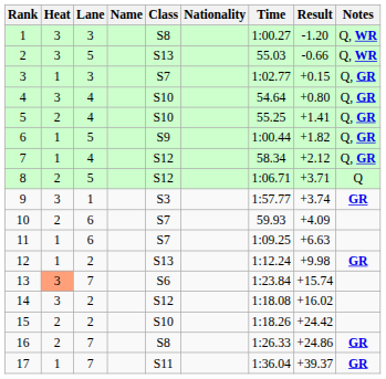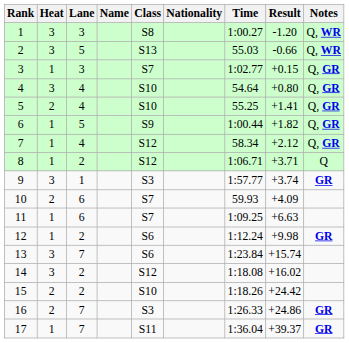 <table class="wikitable sortable" style="text-align:center">
 <tr>
 <th>Rank</th>
 <th>Heat</th>
 <th>Lane</th>
 <th>Name</th>
 <th>Class</th>
 <th>Nationality</th>
 <th>Time</th>
 <th>Result</th>
 <th>Notes</th>
 </tr>
 <tr bgcolor="ccffcc">
 <td>1</td>
 <td>3</td>
 <td>3</td>
 <td align=left></td>
 <td>S8</td>
 <td align=left></td>
 <td>1:00.27</td>
 <td>-1.20</td>
 <td>Q, <strong><a href='#'>WR</a></strong></td>
 </tr>
 <tr bgcolor="ccffcc">
 <td>2</td>
 <td>3</td>
 <td>5</td>
 <td align=left></td>
 <td>S13</td>
 <td align=left></td>
 <td>55.03</td>
 <td>-0.66</td>
 <td>Q, <strong><a href='#'>WR</a></strong></td>
 </tr>
 <tr bgcolor="ccffcc">
 <td>3</td>
 <td>1</td>
 <td>3</td>
 <td align=left></td>
 <td>S7</td>
 <td align=left></td>
 <td>1:02.77</td>
 <td>+0.15</td>
 <td>Q, <strong><a href='#'>GR</a></strong></td>
 </tr>
 <tr bgcolor="ccffcc">
 <td>4</td>
 <td>3</td>
 <td>4</td>
 <td align=left></td>
 <td>S10</td>
 <td align=left></td>
 <td>54.64</td>
 <td>+0.80</td>
 <td>Q, <strong><a href='#'>GR</a></strong></td>
 </tr>
 <tr bgcolor="ccffcc">
 <td>5</td>
 <td>2</td>
 <td>4</td>
 <td align=left></td>
 <td>S10</td>
 <td align=left></td>
 <td>55.25</td>
 <td>+1.41</td>
 <td>Q, <strong><a href='#'>GR</a></strong></td>
 </tr>
 <tr bgcolor="ccffcc">
 <td>6</td>
 <td>1</td>
 <td>5</td>
 <td align=left></td>
 <td>S9</td>
 <td align=left></td>
 <td>1:00.44</td>
 <td>+1.82</td>
 <td>Q, <strong><a href='#'>GR</a></strong></td>
 </tr>
 <tr bgcolor="ccffcc">
 <td>7</td>
 <td>1</td>
 <td>4</td>
 <td align=left></td>
 <td>S12</td>
 <td align=left></td>
 <td>58.34</td>
 <td>+2.12</td>
 <td>Q, <strong><a href='#'>GR</a></strong></td>
 </tr>
 <tr bgcolor="ccffcc">
 <td>8</td>
+<td>1</td>
 <td>2</td>
-<td>5</td>
 <td align=left></td>
 <td>S12</td>
 <td align=left></td>
 <td>1:06.71</td>
 <td>+3.71</td>
 <td>Q</td>
 </tr>
 <tr>
 <td>9</td>
 <td>3</td>
 <td>1</td>
 <td align=left></td>
 <td>S3</td>
 <td align=left></td>
 <td>1:57.77</td>
 <td>+3.74</td>
 <td><strong><a href='#'>GR</a></strong></td>
 </tr>
 <tr>
 <td>10</td>
 <td>2</td>
 <td>6</td>
 <td align=left></td>
 <td>S7</td>
 <td align=left></td>
 <td>59.93</td>
 <td>+4.09</td>
 <td></td>
 </tr>
 <tr>
 <td>11</td>
 <td>1</td>
 <td>6</td>
 <td align=left></td>
 <td>S7</td>
 <td align=left></td>
 <td>1:09.25</td>
 <td>+6.63</td>
 <td></td>
 </tr>
 <tr>
 <td>12</td>
 <td>1</td>
 <td>2</td>
 <td align=left></td>
-<td>S13</td>
+<td>S6</td>
 <td align=left></td>
 <td>1:12.24</td>
 <td>+9.98</td>
 <td><strong><a href='#'>GR</a></strong></td>
 </tr>
 <tr>
 <td>13</td>
-<td style="background: lightsalmon;">3</td>
+<td>3</td>
 <td>7</td>
 <td align=left></td>
 <td>S6</td>
 <td align=left></td>
 <td>1:23.84</td>
 <td>+15.74</td>
 <td></td>
 </tr>
 <tr>
 <td>14</td>
 <td>3</td>
 <td>2</td>
 <td align=left></td>
 <td>S12</td>
 <td align=left></td>
 <td>1:18.08</td>
 <td>+16.02</td>
 <td></td>
 </tr>
 <tr>
 <td>15</td>
 <td>2</td>
 <td>2</td>
 <td align=left></td>
 <td>S10</td>
 <td align=left></td>
 <td>1:18.26</td>
 <td>+24.42</td>
 <td></td>
 </tr>
 <tr>
 <td>16</td>
 <td>2</td>
 <td>7</td>
 <td align=left></td>
-<td>S8</td>
+<td>S3</td>
 <td align=left></td>
 <td>1:26.33</td>
 <td>+24.86</td>
 <td><strong><a href='#'>GR</a></strong></td>
 </tr>
 <tr>
 <td>17</td>
 <td>1</td>
 <td>7</td>
 <td align=left></td>
 <td>S11</td>
 <td align=left></td>
 <td>1:36.04</td>
 <td>+39.37</td>
 <td><strong><a href='#'>GR</a></strong></td>
 </tr>
 </table>
